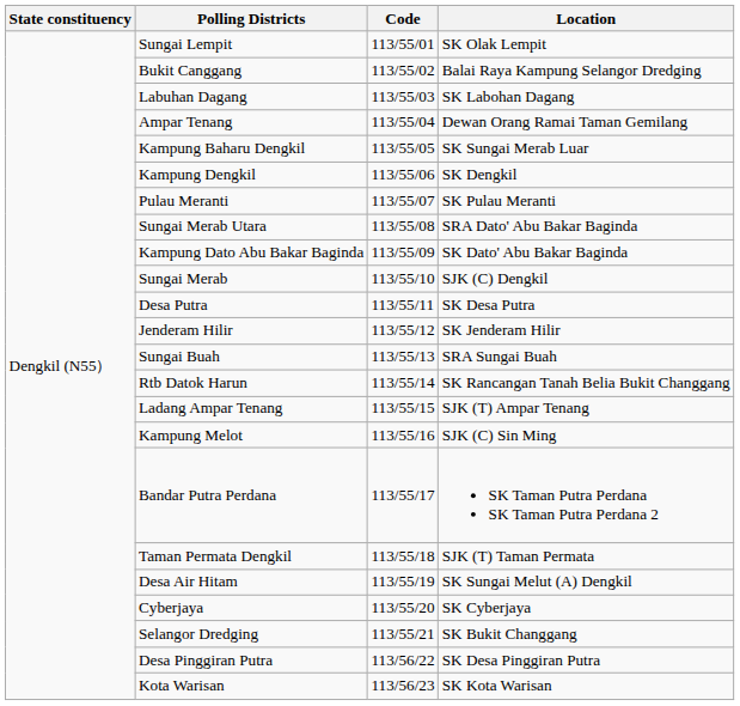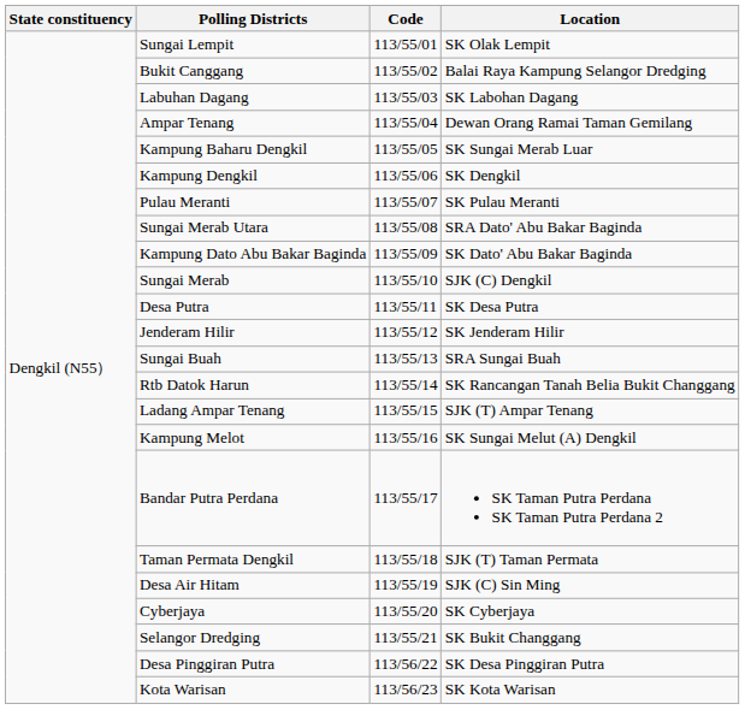 <table class="wikitable sortable mw-collapsible" style="white-space:nowrap;font-size:85%">
 <tr>
 <th>State constituency</th>
 <th>Polling Districts</th>
 <th>Code</th>
 <th>Location</th>
 </tr>
 <tr>
 <td rowspan="23">Dengkil (N55）</td>
 <td>Sungai Lempit</td>
 <td>113/55/01</td>
 <td>SK Olak Lempit</td>
 </tr>
 <tr>
 <td>Bukit Canggang</td>
 <td>113/55/02</td>
 <td>Balai Raya Kampung Selangor Dredging</td>
 </tr>
 <tr>
 <td>Labuhan Dagang</td>
 <td>113/55/03</td>
 <td>SK Labohan Dagang</td>
 </tr>
 <tr>
 <td>Ampar Tenang</td>
 <td>113/55/04</td>
 <td>Dewan Orang Ramai Taman Gemilang</td>
 </tr>
 <tr>
 <td>Kampung Baharu Dengkil</td>
 <td>113/55/05</td>
 <td>SK Sungai Merab Luar</td>
 </tr>
 <tr>
 <td>Kampung Dengkil</td>
 <td>113/55/06</td>
 <td>SK Dengkil</td>
 </tr>
 <tr>
 <td>Pulau Meranti</td>
 <td>113/55/07</td>
 <td>SK Pulau Meranti</td>
 </tr>
 <tr>
 <td>Sungai Merab Utara</td>
 <td>113/55/08</td>
 <td>SRA Dato' Abu Bakar Baginda</td>
 </tr>
 <tr>
 <td>Kampung Dato Abu Bakar Baginda</td>
 <td>113/55/09</td>
 <td>SK Dato' Abu Bakar Baginda</td>
 </tr>
 <tr>
 <td>Sungai Merab</td>
 <td>113/55/10</td>
 <td>SJK (C) Dengkil</td>
 </tr>
 <tr>
 <td>Desa Putra</td>
 <td>113/55/11</td>
 <td>SK Desa Putra</td>
 </tr>
 <tr>
 <td>Jenderam Hilir</td>
 <td>113/55/12</td>
 <td>SK Jenderam Hilir</td>
 </tr>
 <tr>
 <td>Sungai Buah</td>
 <td>113/55/13</td>
 <td>SRA Sungai Buah</td>
 </tr>
 <tr>
 <td>Rtb Datok Harun</td>
 <td>113/55/14</td>
 <td>SK Rancangan Tanah Belia Bukit Changgang</td>
 </tr>
 <tr>
 <td>Ladang Ampar Tenang</td>
 <td>113/55/15</td>
 <td>SJK (T) Ampar Tenang</td>
 </tr>
 <tr>
 <td>Kampung Melot</td>
 <td>113/55/16</td>
-<td>SJK (C) Sin Ming</td>
+<td>SK Sungai Melut (A) Dengkil</td>
 </tr>
 <tr>
 <td>Bandar Putra Perdana</td>
 <td>113/55/17</td>
 <td><br><ul><li>SK Taman Putra Perdana</li><li>SK Taman Putra Perdana 2</li></ul></td>
 </tr>
 <tr>
 <td>Taman Permata Dengkil</td>
 <td>113/55/18</td>
 <td>SJK (T) Taman Permata</td>
 </tr>
 <tr>
 <td>Desa Air Hitam</td>
 <td>113/55/19</td>
-<td>SK Sungai Melut (A) Dengkil</td>
+<td>SJK (C) Sin Ming</td>
 </tr>
 <tr>
 <td>Cyberjaya</td>
 <td>113/55/20</td>
 <td>SK Cyberjaya</td>
 </tr>
 <tr>
 <td>Selangor Dredging</td>
 <td>113/55/21</td>
 <td>SK Bukit Changgang</td>
 </tr>
 <tr>
 <td>Desa Pinggiran Putra</td>
 <td>113/56/22</td>
 <td>SK Desa Pinggiran Putra</td>
 </tr>
 <tr>
 <td>Kota Warisan</td>
 <td>113/56/23</td>
 <td>SK Kota Warisan</td>
 </tr>
 </table>
